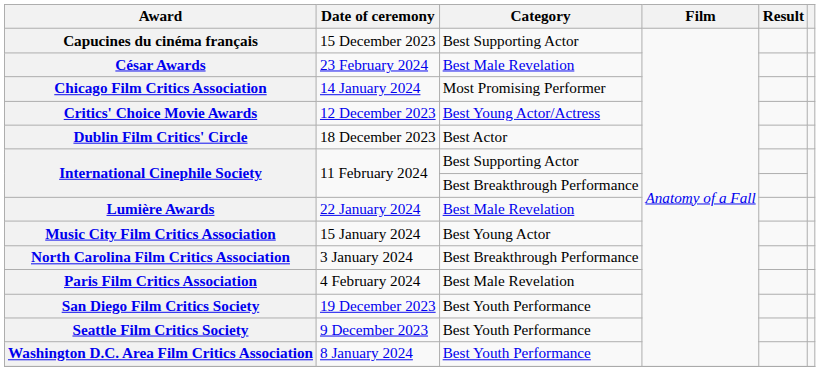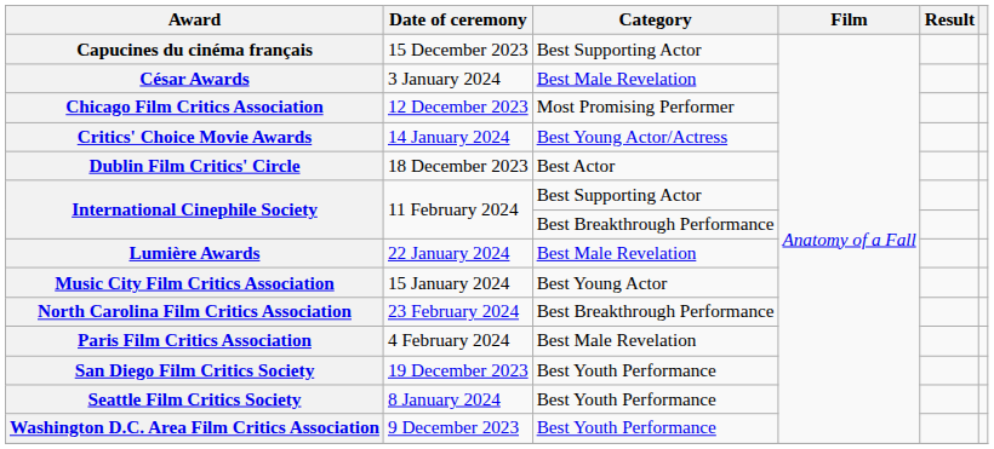 <table class="wikitable sortable plainrowheaders">
 <tr>
 <th scope="col">Award</th>
 <th scope="col">Date of ceremony</th>
 <th scope="col">Category</th>
 <th scope="col">Film</th>
 <th scope="col">Result</th>
 <th scope="col" class="unsortable"></th>
 </tr>
 <tr>
 <th scope="row">Capucines du cinéma français</th>
 <td>15 December 2023</td>
 <td>Best Supporting Actor</td>
 <td rowspan="14"><em><a href='#'>Anatomy of a Fall</a></em></td>
 <td></td>
 <td align="center"></td>
 </tr>
 <tr>
 <th scope="row"><a href='#'>César Awards</a></th>
-<td><a href='#'>23 February 2024</a></td>
+<td>3 January 2024</td>
 <td><a href='#'>Best Male Revelation</a></td>
 <td></td>
 <td align="center"></td>
 </tr>
 <tr>
 <th scope="row"><a href='#'>Chicago Film Critics Association</a></th>
-<td><a href='#'>14 January 2024</a></td>
+<td><a href='#'>12 December 2023</a></td>
 <td>Most Promising Performer</td>
 <td></td>
 <td align="center"></td>
 </tr>
 <tr>
 <th scope="row"><a href='#'>Critics' Choice Movie Awards</a></th>
-<td><a href='#'>12 December 2023</a></td>
+<td><a href='#'>14 January 2024</a></td>
 <td><a href='#'>Best Young Actor/Actress</a></td>
 <td></td>
 <td align="center"></td>
 </tr>
 <tr>
 <th scope="row"><a href='#'>Dublin Film Critics' Circle</a></th>
 <td>18 December 2023</td>
 <td>Best Actor</td>
 <td></td>
 <td align="center"></td>
 </tr>
 <tr>
 <th scope="row" rowspan="2"><a href='#'>International Cinephile Society</a></th>
 <td rowspan="2">11 February 2024</td>
 <td>Best Supporting Actor</td>
 <td></td>
 <td align="center" rowspan="2"></td>
 </tr>
 <tr>
 <td>Best Breakthrough Performance</td>
 <td></td>
 </tr>
 <tr>
 <th scope="row"><a href='#'>Lumière Awards</a></th>
 <td><a href='#'>22 January 2024</a></td>
 <td><a href='#'>Best Male Revelation</a></td>
 <td></td>
 <td align="center"></td>
 </tr>
 <tr>
 <th scope="row"><a href='#'>Music City Film Critics Association</a></th>
 <td>15 January 2024</td>
 <td>Best Young Actor</td>
 <td></td>
 <td align="center"></td>
 </tr>
 <tr>
 <th scope="row"><a href='#'>North Carolina Film Critics Association</a></th>
-<td>3 January 2024</td>
+<td><a href='#'>23 February 2024</a></td>
 <td>Best Breakthrough Performance</td>
 <td></td>
 <td align="center"></td>
 </tr>
 <tr>
 <th scope="row"><a href='#'>Paris Film Critics Association</a></th>
 <td>4 February 2024</td>
 <td>Best Male Revelation</td>
 <td></td>
 <td align="center"></td>
 </tr>
 <tr>
 <th scope="row"><a href='#'>San Diego Film Critics Society</a></th>
 <td><a href='#'>19 December 2023</a></td>
 <td>Best Youth Performance</td>
 <td></td>
 <td align="center"></td>
 </tr>
 <tr>
 <th scope="row"><a href='#'>Seattle Film Critics Society</a></th>
-<td><a href='#'>9 December 2023</a></td>
+<td><a href='#'>8 January 2024</a></td>
 <td>Best Youth Performance</td>
 <td></td>
 <td align="center"></td>
 </tr>
 <tr>
 <th scope="row"><a href='#'>Washington D.C. Area Film Critics Association</a></th>
-<td><a href='#'>8 January 2024</a></td>
+<td><a href='#'>9 December 2023</a></td>
 <td><a href='#'>Best Youth Performance</a></td>
 <td></td>
 <td align="center"></td>
 </tr>
 <tr>
 </tr>
 </table>
